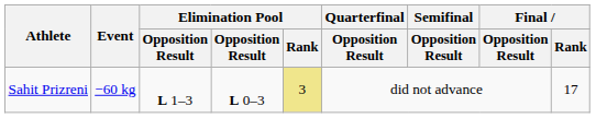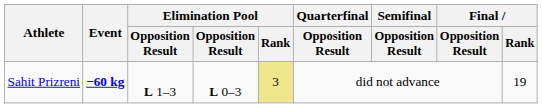 <table class="wikitable" style="font-size:90%">
 <tr>
 <th rowspan="2">Athlete</th>
 <th rowspan="2">Event</th>
 <th colspan=3>Elimination Pool</th>
 <th>Quarterfinal</th>
 <th>Semifinal</th>
 <th colspan=2>Final / </th>
 </tr>
 <tr style="font-size: 95%">
 <th>Opposition<br>Result</th>
 <th>Opposition<br>Result</th>
 <th>Rank</th>
 <th>Opposition<br>Result</th>
 <th>Opposition<br>Result</th>
 <th>Opposition<br>Result</th>
 <th>Rank</th>
 </tr>
 <tr align=center>
 <td align=left><a href='#'>Sahit Prizreni</a></td>
-<td align=left><a href='#'>−60 kg</a></td>
+<td align=left><strong><a href='#'>−60 kg</a></strong></td>
 <td><br><strong>L</strong> 1–3 <sup></sup></td>
 <td><br><strong>L</strong> 0–3 <sup></sup></td>
 <td style="background: khaki;">3</td>
 <td colspan=3>did not advance</td>
-<td>17</td>
+<td>19</td>
 </tr>
 </table>
